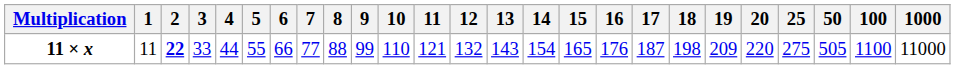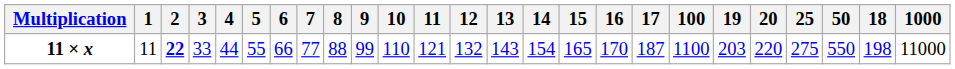 <table class="wikitable" style="text-align: center; background: white">
 <tr>
 <th style="width:105px;"><a href='#'>Multiplication</a></th>
 <th>1</th>
 <th>2</th>
 <th>3</th>
 <th>4</th>
 <th>5</th>
 <th>6</th>
 <th>7</th>
 <th>8</th>
 <th>9</th>
 <th>10</th>
 <th>11</th>
 <th>12</th>
 <th>13</th>
 <th>14</th>
 <th>15</th>
 <th>16</th>
 <th>17</th>
-<th>18</th>
+<th>100</th>
 <th>19</th>
 <th>20</th>
 <th>25</th>
 <th>50</th>
-<th>100</th>
+<th>18</th>
 <th>1000</th>
 </tr>
 <tr>
 <td><strong>11 × <em>x<strong><em></td>
 <td></strong>11<strong></td>
 <td><strong><a href='#'>22</a></strong></td>
 <td><a href='#'>33</a></td>
 <td><a href='#'>44</a></td>
 <td><a href='#'>55</a></td>
 <td><a href='#'>66</a></td>
 <td><a href='#'>77</a></td>
 <td><a href='#'>88</a></td>
 <td><a href='#'>99</a></td>
 <td><a href='#'>110</a></td>
 <td><a href='#'>121</a></td>
 <td><a href='#'>132</a></td>
 <td><a href='#'>143</a></td>
 <td><a href='#'>154</a></td>
 <td><a href='#'>165</a></td>
-<td><a href='#'>176</a></td>
+<td><a href='#'>170</a></td>
 <td><a href='#'>187</a></td>
-<td><a href='#'>198</a></td>
-<td><a href='#'>209</a></td>
+<td><a href='#'>1100</a></td>
+<td><a href='#'>203</a></td>
 <td><a href='#'>220</a></td>
 <td><a href='#'>275</a></td>
-<td><a href='#'>505</a></td>
-<td><a href='#'>1100</a></td>
+<td><a href='#'>550</a></td>
+<td><a href='#'>198</a></td>
 <td>11000</td>
 </tr>
 </table>
